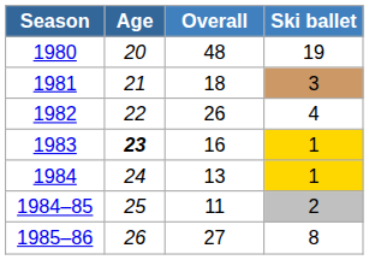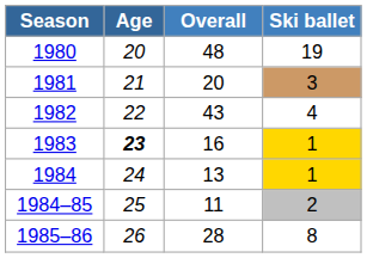 <table class="wikitable" style="font-size:95%; text-align:center; border:grey solid 1px; border-collapse:collapse; background:#ffffff;">
 <tr>
 <th style="background-color:#369; color:white; width:70px;">Season</th>
 <th style="background-color:#369; color:white; width:40px;">Age</th>
 <th style="background-color:#4180be; color:white; width:70px;">Overall</th>
 <th style="background-color:#4180be; color:white; width:70px;">Ski ballet</th>
 </tr>
 <tr>
 <td><a href='#'>1980</a></td>
 <td><em>20</em></td>
 <td>48</td>
 <td>19</td>
 </tr>
 <tr>
 <td><a href='#'>1981</a></td>
 <td><em>21</em></td>
-<td>18</td>
+<td>20</td>
 <td bgcolor="cc9966">3</td>
 </tr>
 <tr>
 <td><a href='#'>1982</a></td>
 <td><em>22</em></td>
-<td>26</td>
+<td>43</td>
 <td>4</td>
 </tr>
 <tr>
 <td><a href='#'>1983</a></td>
 <td><strong><em>23</em></strong></td>
 <td>16</td>
 <td bgcolor="gold">1</td>
 </tr>
 <tr>
 <td><a href='#'>1984</a></td>
 <td><em>24</em></td>
 <td>13</td>
 <td bgcolor="gold">1</td>
 </tr>
 <tr>
 <td><a href='#'>1984–85</a></td>
 <td><em>25</em></td>
 <td>11</td>
 <td bgcolor="silver">2</td>
 </tr>
 <tr>
 <td><a href='#'>1985–86</a></td>
 <td><em>26</em></td>
-<td>27</td>
+<td>28</td>
 <td>8</td>
 </tr>
 </table>
